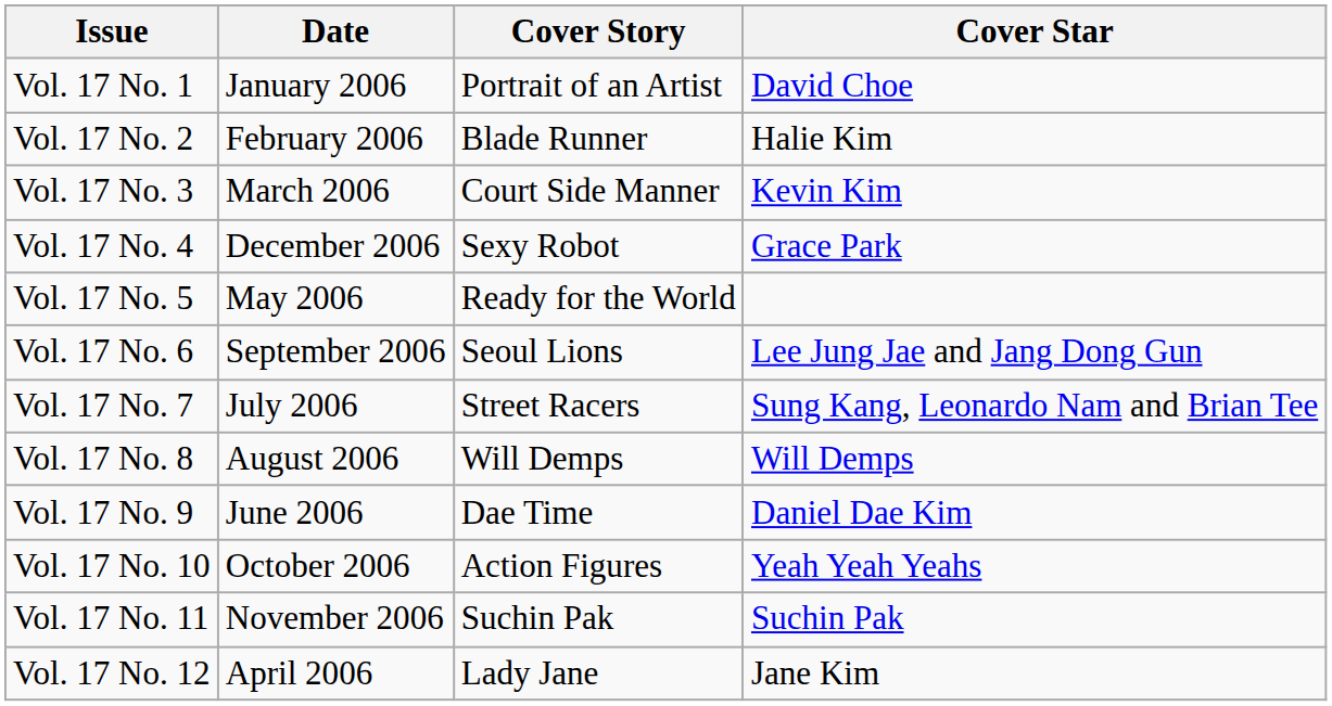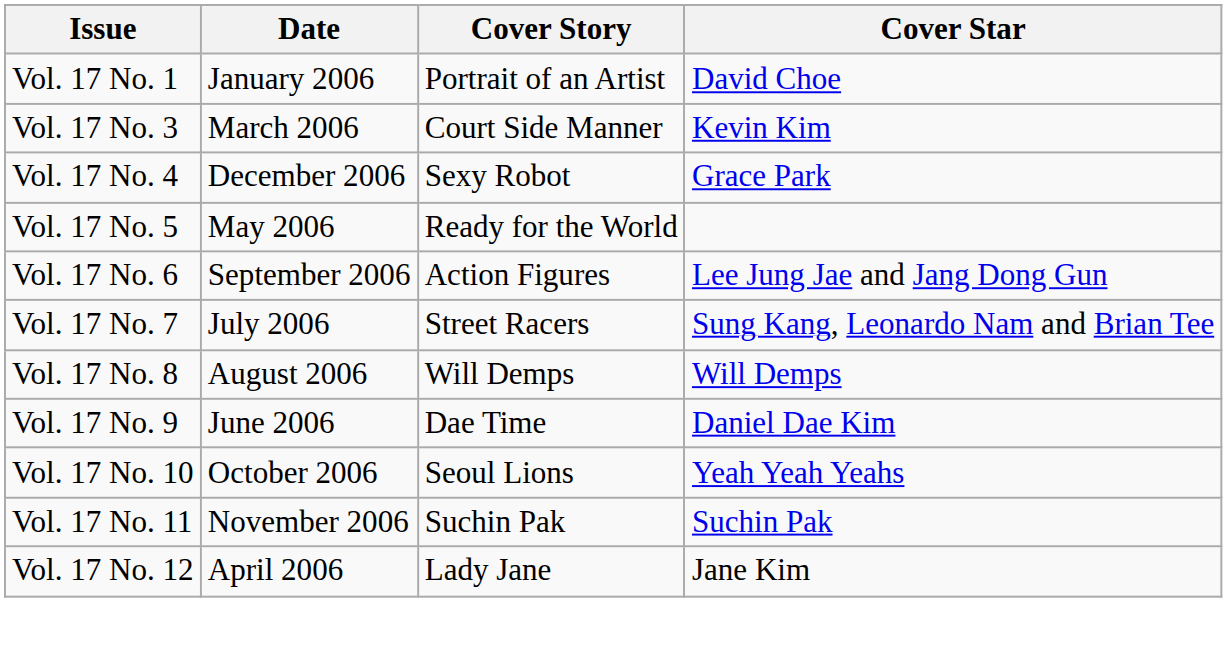 <table class="wikitable">
 <tr>
 <th>Issue</th>
 <th>Date</th>
 <th>Cover Story</th>
 <th>Cover Star</th>
 </tr>
 <tr>
 <td>Vol. 17 No. 1</td>
 <td>January 2006</td>
 <td>Portrait of an Artist</td>
 <td><a href='#'>David Choe</a></td>
-</tr>
-<tr>
-<td>Vol. 17 No. 2</td>
-<td>February 2006</td>
-<td>Blade Runner</td>
-<td>Halie Kim</td>
 </tr>
 <tr>
 <td>Vol. 17 No. 3</td>
 <td>March 2006</td>
 <td>Court Side Manner</td>
 <td><a href='#'>Kevin Kim</a></td>
 </tr>
 <tr>
 <td>Vol. 17 No. 4</td>
 <td>December 2006</td>
 <td>Sexy Robot</td>
 <td><a href='#'>Grace Park</a></td>
 </tr>
 <tr>
 <td>Vol. 17 No. 5</td>
 <td>May 2006</td>
 <td>Ready for the World</td>
 <td></td>
 </tr>
 <tr>
 <td>Vol. 17 No. 6</td>
 <td>September 2006</td>
-<td>Seoul Lions</td>
+<td>Action Figures</td>
 <td><a href='#'>Lee Jung Jae</a> and <a href='#'>Jang Dong Gun</a></td>
 </tr>
 <tr>
 <td>Vol. 17 No. 7</td>
 <td>July 2006</td>
 <td>Street Racers</td>
 <td><a href='#'>Sung Kang</a>, <a href='#'>Leonardo Nam</a> and <a href='#'>Brian Tee</a></td>
 </tr>
 <tr>
 <td>Vol. 17 No. 8</td>
 <td>August 2006</td>
 <td>Will Demps</td>
 <td><a href='#'>Will Demps</a></td>
 </tr>
 <tr>
 <td>Vol. 17 No. 9</td>
 <td>June 2006</td>
 <td>Dae Time</td>
 <td><a href='#'>Daniel Dae Kim</a></td>
 </tr>
 <tr>
 <td>Vol. 17 No. 10</td>
 <td>October 2006</td>
-<td>Action Figures</td>
+<td>Seoul Lions</td>
 <td><a href='#'>Yeah Yeah Yeahs</a></td>
 </tr>
 <tr>
 <td>Vol. 17 No. 11</td>
 <td>November 2006</td>
 <td>Suchin Pak</td>
 <td><a href='#'>Suchin Pak</a></td>
 </tr>
 <tr>
 <td>Vol. 17 No. 12</td>
 <td>April 2006</td>
 <td>Lady Jane</td>
 <td>Jane Kim</td>
 </tr>
 </table>
